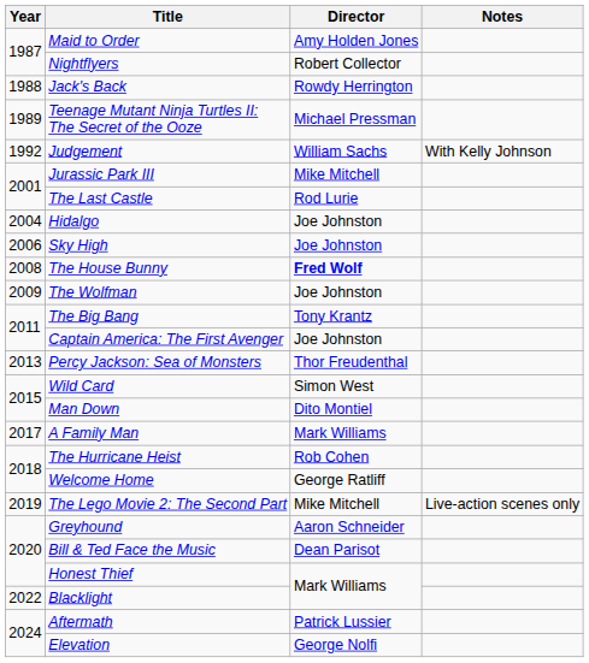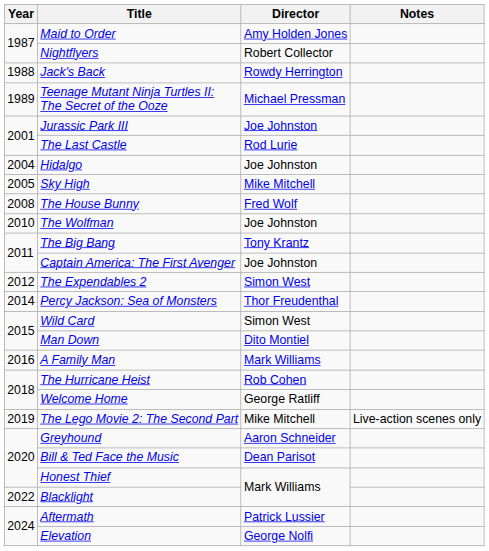 <table class="wikitable">
 <tr>
 <th>Year</th>
 <th>Title</th>
 <th>Director</th>
 <th>Notes</th>
 </tr>
 <tr>
 <td rowspan=2>1987</td>
 <td><em><a href='#'>Maid to Order</a></em></td>
 <td><a href='#'>Amy Holden Jones</a></td>
 <td></td>
 </tr>
 <tr>
 <td><em><a href='#'>Nightflyers</a></em></td>
 <td>Robert Collector</td>
 <td></td>
 </tr>
 <tr>
 <td>1988</td>
 <td><em><a href='#'>Jack's Back</a></em></td>
 <td><a href='#'>Rowdy Herrington</a></td>
 <td></td>
 </tr>
 <tr>
 <td>1989</td>
 <td><em><a href='#'>Teenage Mutant Ninja Turtles II:<br>The Secret of the Ooze</a></em></td>
 <td><a href='#'>Michael Pressman</a></td>
 <td></td>
 </tr>
 <tr>
-<td>1992</td>
-<td><em><a href='#'>Judgement</a></em></td>
-<td><a href='#'>William Sachs</a></td>
-<td>With Kelly Johnson</td>
-</tr>
-<tr>
 <td rowspan=2>2001</td>
 <td><em><a href='#'>Jurassic Park III</a></em></td>
-<td><a href='#'>Mike Mitchell</a></td>
+<td><a href='#'>Joe Johnston</a></td>
 <td></td>
 </tr>
 <tr>
 <td><em><a href='#'>The Last Castle</a></em></td>
 <td><a href='#'>Rod Lurie</a></td>
 <td></td>
 </tr>
 <tr>
 <td>2004</td>
 <td><em><a href='#'>Hidalgo</a></em></td>
 <td>Joe Johnston</td>
 <td></td>
 </tr>
 <tr>
-<td>2006</td>
+<td>2005</td>
 <td><em><a href='#'>Sky High</a></em></td>
-<td><a href='#'>Joe Johnston</a></td>
+<td><a href='#'>Mike Mitchell</a></td>
 <td></td>
 </tr>
 <tr>
 <td>2008</td>
 <td><em><a href='#'>The House Bunny</a></em></td>
-<td><strong><a href='#'>Fred Wolf</a></strong></td>
+<td><a href='#'>Fred Wolf</a></td>
 <td></td>
 </tr>
 <tr>
-<td>2009</td>
+<td>2010</td>
 <td><em><a href='#'>The Wolfman</a></em></td>
 <td>Joe Johnston</td>
 <td></td>
 </tr>
 <tr>
 <td rowspan=2>2011</td>
 <td><em><a href='#'>The Big Bang</a></em></td>
 <td><a href='#'>Tony Krantz</a></td>
 <td></td>
 </tr>
 <tr>
 <td><em><a href='#'>Captain America: The First Avenger</a></em></td>
 <td>Joe Johnston</td>
 <td></td>
 </tr>
 <tr>
-<td>2013</td>
+<td>2012</td>
+<td><em><a href='#'>The Expendables 2</a></em></td>
+<td><a href='#'>Simon West</a></td>
+<td></td>
+</tr>
+<tr>
+<td>2014</td>
 <td><em><a href='#'>Percy Jackson: Sea of Monsters</a></em></td>
 <td><a href='#'>Thor Freudenthal</a></td>
 <td></td>
 </tr>
 <tr>
 <td rowspan=2>2015</td>
 <td><em><a href='#'>Wild Card</a></em></td>
 <td>Simon West</td>
 <td></td>
 </tr>
 <tr>
 <td><em><a href='#'>Man Down</a></em></td>
 <td><a href='#'>Dito Montiel</a></td>
 <td></td>
 </tr>
 <tr>
-<td>2017</td>
+<td>2016</td>
 <td><em><a href='#'>A Family Man</a></em></td>
 <td><a href='#'>Mark Williams</a></td>
 <td></td>
 </tr>
 <tr>
 <td rowspan=2>2018</td>
 <td><em><a href='#'>The Hurricane Heist</a></em></td>
 <td><a href='#'>Rob Cohen</a></td>
 <td></td>
 </tr>
 <tr>
 <td><em><a href='#'>Welcome Home</a></em></td>
 <td>George Ratliff</td>
 <td></td>
 </tr>
 <tr>
 <td>2019</td>
 <td><em><a href='#'>The Lego Movie 2: The Second Part</a></em></td>
 <td>Mike Mitchell</td>
 <td>Live-action scenes only</td>
 </tr>
 <tr>
 <td rowspan=3>2020</td>
 <td><em><a href='#'>Greyhound</a></em></td>
 <td><a href='#'>Aaron Schneider</a></td>
 <td></td>
 </tr>
 <tr>
 <td><em><a href='#'>Bill & Ted Face the Music</a></em></td>
 <td><a href='#'>Dean Parisot</a></td>
 <td></td>
 </tr>
 <tr>
 <td><em><a href='#'>Honest Thief</a></em></td>
 <td rowspan=2>Mark Williams</td>
 <td></td>
 </tr>
 <tr>
 <td>2022</td>
 <td><em><a href='#'>Blacklight</a></em></td>
 <td></td>
 </tr>
 <tr>
 <td rowspan=2>2024</td>
 <td><em><a href='#'>Aftermath</a></em></td>
 <td><a href='#'>Patrick Lussier</a></td>
 <td></td>
 </tr>
 <tr>
 <td><em><a href='#'>Elevation</a></em></td>
 <td><a href='#'>George Nolfi</a></td>
 <td></td>
 </tr>
 </table>
